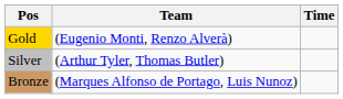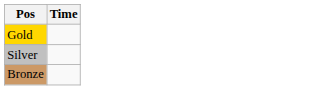 <table class="wikitable">
 <tr>
 <th>Pos</th>
-<th>Team</th>
 <th>Time</th>
 </tr>
 <tr>
 <td style="background:gold">Gold</td>
-<td> (<a href='#'>Eugenio Monti</a>, <a href='#'>Renzo Alverà</a>)</td>
 <td></td>
 </tr>
 <tr>
 <td style="background:silver">Silver</td>
-<td> (<a href='#'>Arthur Tyler</a>, <a href='#'>Thomas Butler</a>)</td>
 <td></td>
 </tr>
 <tr>
 <td style="background:#cc9966">Bronze</td>
-<td> (<a href='#'>Marques Alfonso de Portago</a>, <a href='#'>Luis Nunoz</a>)</td>
 <td></td>
 </tr>
 </table>
